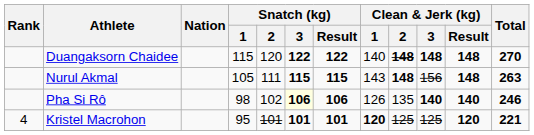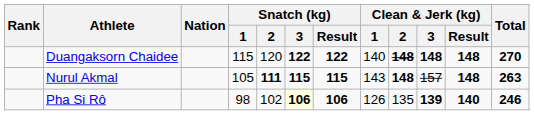 <table class="wikitable sortable" style="text-align:center;">
 <tr>
 <th rowspan=2>Rank</th>
 <th rowspan=2>Athlete</th>
 <th rowspan=2>Nation</th>
 <th colspan=4>Snatch (kg)</th>
 <th colspan=4>Clean & Jerk (kg)</th>
 <th rowspan=2>Total</th>
 </tr>
 <tr>
 <th>1</th>
 <th>2</th>
 <th>3</th>
 <th>Result</th>
 <th>1</th>
 <th>2</th>
 <th>3</th>
 <th>Result</th>
 </tr>
 <tr>
 <td></td>
 <td align=left><a href='#'>Duangaksorn Chaidee</a></td>
 <td align=left></td>
 <td>115</td>
 <td>120</td>
 <td><strong>122</strong></td>
 <td><strong>122</strong></td>
 <td>140</td>
 <td><strong><s>148</s></strong></td>
 <td><strong>148</strong></td>
 <td><strong>148</strong></td>
 <td><strong>270</strong></td>
 </tr>
 <tr>
 <td></td>
 <td align=left><a href='#'>Nurul Akmal</a></td>
 <td align=left></td>
 <td>105</td>
-<td>111</td>
+<td><strong>111</strong></td>
 <td><strong>115</strong></td>
 <td><strong>115</strong></td>
 <td>143</td>
 <td><strong>148</strong></td>
-<td><s>156</s></td>
+<td><s>157</s></td>
 <td><strong>148</strong></td>
 <td><strong>263</strong></td>
 </tr>
 <tr>
 <td></td>
 <td align=left><a href='#'>Pha Si Rô</a></td>
 <td align=left></td>
 <td>98</td>
 <td>102</td>
 <td style="background: lightyellow;"><strong>106</strong></td>
 <td><strong>106</strong></td>
 <td>126</td>
 <td>135</td>
-<td><strong>140</strong></td>
+<td><strong>139</strong></td>
 <td><strong>140</strong></td>
 <td><strong>246</strong></td>
 </tr>
-<tr>
-<td>4</td>
-<td align=left><a href='#'>Kristel Macrohon</a></td>
-<td align=left></td>
-<td>95</td>
-<td><s>101</s></td>
-<td><strong>101</strong></td>
-<td><strong>101</strong></td>
-<td><strong>120</strong></td>
-<td><s>125</s></td>
-<td><s>125</s></td>
-<td><strong>120</strong></td>
-<td><strong>221</strong></td>
-</tr>
 </table>
